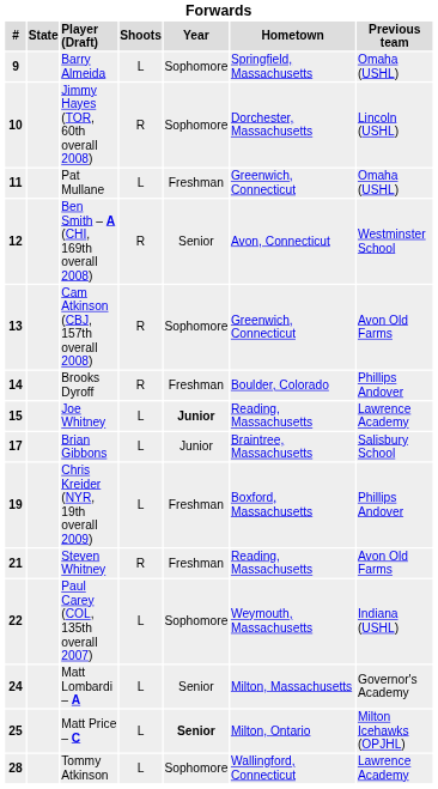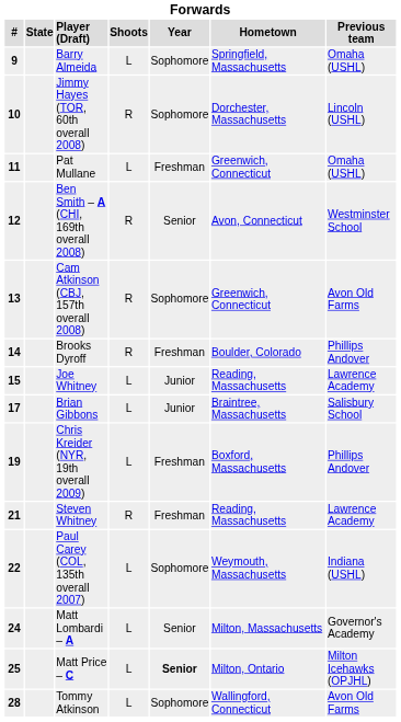 <table width=90%>
 <tr>
 <th colspan=7  style="text-align:center"><big>Forwards</big></th>
 </tr>
 <tr bgcolor="#dddddd">
 <th width=5%>#</th>
 <th width=5%>State</th>
 <td align=left!!width=15%><strong>Player (Draft)</strong></td>
 <th width=8%>Shoots</th>
 <th width=9%>Year</th>
 <th width=30%>Hometown</th>
 <th width=18%>Previous team</th>
 </tr>
 <tr bgcolor="#eeeeee">
 <td align=center><strong>9</strong></td>
 <td align=center></td>
 <td><a href='#'>Barry Almeida</a></td>
 <td align=center>L</td>
 <td align=center>Sophomore</td>
 <td><a href='#'>Springfield, Massachusetts</a></td>
 <td><a href='#'>Omaha</a> (<a href='#'>USHL</a>)</td>
 </tr>
 <tr bgcolor="#eeeeee">
 <td align=center><strong>10</strong></td>
 <td align=center></td>
 <td><a href='#'>Jimmy Hayes</a> (<a href='#'>TOR</a>, 60th overall <a href='#'>2008</a>)</td>
 <td align=center>R</td>
 <td align=center>Sophomore</td>
 <td><a href='#'>Dorchester, Massachusetts</a></td>
 <td><a href='#'>Lincoln</a> (<a href='#'>USHL</a>)</td>
 </tr>
 <tr bgcolor="#eeeeee">
 <td align=center><strong>11</strong></td>
 <td align=center></td>
 <td>Pat Mullane</td>
 <td align=center>L</td>
 <td align=center>Freshman</td>
 <td><a href='#'>Greenwich, Connecticut</a></td>
 <td><a href='#'>Omaha</a> (<a href='#'>USHL</a>)</td>
 </tr>
 <tr bgcolor="#eeeeee">
 <td align=center><strong>12</strong></td>
 <td align=center></td>
 <td><a href='#'>Ben Smith</a> – <strong><a href='#'>A</a></strong> (<a href='#'>CHI</a>, 169th overall <a href='#'>2008</a>)</td>
 <td align=center>R</td>
 <td align=center>Senior</td>
 <td><a href='#'>Avon, Connecticut</a></td>
 <td><a href='#'>Westminster School</a></td>
 </tr>
 <tr bgcolor="#eeeeee">
 <td align=center><strong>13</strong></td>
 <td align=center></td>
 <td><a href='#'>Cam Atkinson</a> (<a href='#'>CBJ</a>, 157th overall <a href='#'>2008</a>)</td>
 <td align=center>R</td>
 <td align=center>Sophomore</td>
 <td><a href='#'>Greenwich, Connecticut</a></td>
 <td><a href='#'>Avon Old Farms</a></td>
 </tr>
 <tr bgcolor="#eeeeee">
 <td align=center><strong>14</strong></td>
 <td align=center></td>
 <td>Brooks Dyroff</td>
 <td align=center>R</td>
 <td align=center>Freshman</td>
 <td><a href='#'>Boulder, Colorado</a></td>
 <td><a href='#'>Phillips Andover</a></td>
 </tr>
 <tr bgcolor="#eeeeee">
 <td align=center><strong>15</strong></td>
 <td align=center></td>
 <td><a href='#'>Joe Whitney</a></td>
 <td align=center>L</td>
-<td align=center><strong>Junior</strong></td>
+<td align=center>Junior</td>
 <td><a href='#'>Reading, Massachusetts</a></td>
 <td><a href='#'>Lawrence Academy</a></td>
 </tr>
 <tr bgcolor="#eeeeee">
 <td align=center><strong>17</strong></td>
 <td align=center></td>
 <td><a href='#'>Brian Gibbons</a></td>
 <td align=center>L</td>
 <td align=center>Junior</td>
 <td><a href='#'>Braintree, Massachusetts</a></td>
 <td><a href='#'>Salisbury School</a></td>
 </tr>
 <tr bgcolor="#eeeeee">
 <td align=center><strong>19</strong></td>
 <td align=center></td>
 <td><a href='#'>Chris Kreider</a> (<a href='#'>NYR</a>, 19th overall <a href='#'>2009</a>)</td>
 <td align=center>L</td>
 <td align=center>Freshman</td>
 <td><a href='#'>Boxford, Massachusetts</a></td>
 <td><a href='#'>Phillips Andover</a></td>
 </tr>
 <tr bgcolor="#eeeeee">
 <td align=center><strong>21</strong></td>
 <td align=center></td>
 <td><a href='#'>Steven Whitney</a></td>
 <td align=center>R</td>
 <td align=center>Freshman</td>
 <td><a href='#'>Reading, Massachusetts</a></td>
-<td><a href='#'>Avon Old Farms</a></td>
+<td><a href='#'>Lawrence Academy</a></td>
 </tr>
 <tr bgcolor="#eeeeee">
 <td align=center><strong>22</strong></td>
 <td align=center></td>
 <td><a href='#'>Paul Carey</a> (<a href='#'>COL</a>, 135th overall <a href='#'>2007</a>)</td>
 <td align=center>L</td>
 <td align=center>Sophomore</td>
 <td><a href='#'>Weymouth, Massachusetts</a></td>
 <td><a href='#'>Indiana</a> (<a href='#'>USHL</a>)</td>
 </tr>
 <tr bgcolor="#eeeeee">
 <td align=center><strong>24</strong></td>
 <td align=center></td>
 <td>Matt Lombardi – <strong><a href='#'>A</a></strong></td>
 <td align=center>L</td>
 <td align=center>Senior</td>
 <td><a href='#'>Milton, Massachusetts</a></td>
 <td>Governor's Academy</td>
 </tr>
 <tr bgcolor="#eeeeee">
 <td align=center><strong>25</strong></td>
 <td align=center></td>
 <td>Matt Price – <strong><a href='#'>C</a></strong></td>
 <td align=center>L</td>
 <td align=center><strong>Senior</strong></td>
 <td><a href='#'>Milton, Ontario</a></td>
 <td><a href='#'>Milton Icehawks</a> (<a href='#'>OPJHL</a>)</td>
 </tr>
 <tr bgcolor="#eeeeee">
 <td align=center><strong>28</strong></td>
 <td align=center></td>
 <td>Tommy Atkinson</td>
 <td align=center>L</td>
 <td align=center>Sophomore</td>
 <td><a href='#'>Wallingford, Connecticut</a></td>
-<td><a href='#'>Lawrence Academy</a></td>
+<td><a href='#'>Avon Old Farms</a></td>
 </tr>
 </table>
